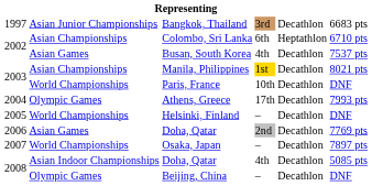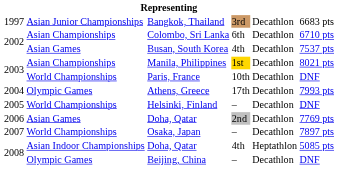 <table>
 <tr>
 <th colspan="6">Representing </th>
 </tr>
 <tr>
 <td>1997</td>
 <td><a href='#'>Asian Junior Championships</a></td>
 <td><a href='#'>Bangkok, Thailand</a></td>
 <td bgcolor=cc9966>3rd</td>
 <td>Decathlon</td>
 <td>6683 pts</td>
 </tr>
 <tr>
 <td rowspan=2>2002</td>
 <td><a href='#'>Asian Championships</a></td>
 <td><a href='#'>Colombo, Sri Lanka</a></td>
 <td>6th</td>
-<td>Heptathlon</td>
+<td>Decathlon</td>
 <td><a href='#'>6710 pts</a></td>
 </tr>
 <tr>
 <td><a href='#'>Asian Games</a></td>
 <td><a href='#'>Busan, South Korea</a></td>
 <td>4th</td>
 <td>Decathlon</td>
 <td><a href='#'>7537 pts</a></td>
 </tr>
 <tr>
 <td rowspan=2>2003</td>
 <td><a href='#'>Asian Championships</a></td>
 <td><a href='#'>Manila, Philippines</a></td>
 <td bgcolor="gold">1st</td>
 <td>Decathlon</td>
 <td><a href='#'>8021 pts</a></td>
 </tr>
 <tr>
 <td><a href='#'>World Championships</a></td>
 <td><a href='#'>Paris, France</a></td>
 <td>10th</td>
 <td>Decathlon</td>
 <td><a href='#'>DNF</a></td>
 </tr>
 <tr>
 <td>2004</td>
 <td><a href='#'>Olympic Games</a></td>
 <td><a href='#'>Athens, Greece</a></td>
 <td>17th</td>
 <td>Decathlon</td>
 <td><a href='#'>7993 pts</a></td>
 </tr>
 <tr>
 <td>2005</td>
 <td><a href='#'>World Championships</a></td>
 <td><a href='#'>Helsinki, Finland</a></td>
 <td>–</td>
 <td>Decathlon</td>
 <td><a href='#'>DNF</a></td>
 </tr>
 <tr>
 <td>2006</td>
 <td><a href='#'>Asian Games</a></td>
 <td><a href='#'>Doha, Qatar</a></td>
 <td bgcolor=silver>2nd</td>
 <td>Decathlon</td>
 <td><a href='#'>7769 pts</a></td>
 </tr>
 <tr>
 <td>2007</td>
 <td><a href='#'>World Championships</a></td>
 <td><a href='#'>Osaka, Japan</a></td>
 <td>–</td>
 <td>Decathlon</td>
 <td><a href='#'>7897 pts</a></td>
 </tr>
 <tr>
 <td rowspan=2>2008</td>
 <td><a href='#'>Asian Indoor Championships</a></td>
 <td><a href='#'>Doha, Qatar</a></td>
 <td>4th</td>
-<td>Decathlon</td>
+<td>Heptathlon</td>
 <td><a href='#'>5085 pts</a></td>
 </tr>
 <tr>
 <td><a href='#'>Olympic Games</a></td>
 <td><a href='#'>Beijing, China</a></td>
 <td>–</td>
 <td>Decathlon</td>
 <td><a href='#'>DNF</a></td>
 </tr>
 </table>
